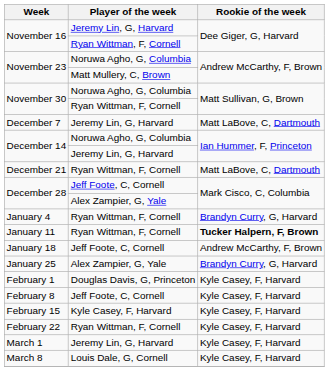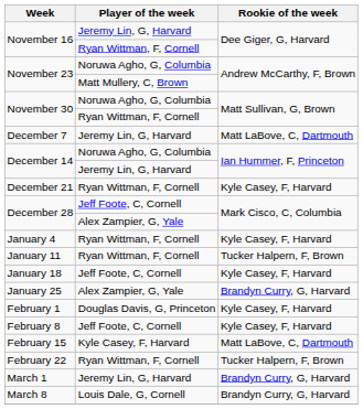 <table class="wikitable" border="1">
 <tr>
 <th>Week</th>
 <th>Player of the week</th>
 <th>Rookie of the week</th>
 </tr>
 <tr>
 <td rowspan=2 valign=middle>November 16</td>
 <td><a href='#'>Jeremy Lin</a>, G, <a href='#'>Harvard</a></td>
 <td rowspan=2 colspan=3 align=left>Dee Giger, G, Harvard</td>
 </tr>
 <tr>
 <td><a href='#'>Ryan Wittman</a>, F, <a href='#'>Cornell</a></td>
 </tr>
 <tr>
 <td rowspan=2 valign=middle>November 23</td>
 <td>Noruwa Agho, G, <a href='#'>Columbia</a></td>
 <td rowspan=2 colspan=3 align=left>Andrew McCarthy, F, Brown</td>
 </tr>
 <tr>
 <td>Matt Mullery, C, <a href='#'>Brown</a></td>
 </tr>
 <tr>
 <td rowspan=2 valign=middle>November 30</td>
 <td>Noruwa Agho, G, Columbia</td>
 <td rowspan=2 colspan=3 align=left>Matt Sullivan, G, Brown</td>
 </tr>
 <tr>
 <td>Ryan Wittman, F, Cornell</td>
 </tr>
 <tr>
 <td>December 7</td>
 <td>Jeremy Lin, G, Harvard</td>
 <td>Matt LaBove, C, <a href='#'>Dartmouth</a></td>
 </tr>
 <tr>
 <td rowspan=2 valign=middle>December 14</td>
 <td>Noruwa Agho, G, Columbia</td>
 <td rowspan=2 colspan=3 align=left><a href='#'>Ian Hummer</a>, F, <a href='#'>Princeton</a></td>
 </tr>
 <tr>
 <td>Jeremy Lin, G, Harvard</td>
 </tr>
 <tr>
 <td>December 21</td>
 <td>Ryan Wittman, F, Cornell</td>
-<td>Matt LaBove, C, <a href='#'>Dartmouth</a></td>
+<td>Kyle Casey, F, Harvard</td>
 </tr>
 <tr>
 <td rowspan=2 valign=middle>December 28</td>
 <td><a href='#'>Jeff Foote</a>, C, Cornell</td>
 <td rowspan=2 colspan=3 align=left>Mark Cisco, C, Columbia</td>
 </tr>
 <tr>
 <td>Alex Zampier, G, <a href='#'>Yale</a></td>
 </tr>
 <tr>
 <td>January 4</td>
 <td>Ryan Wittman, F, Cornell</td>
-<td><a href='#'>Brandyn Curry</a>, G, Harvard</td>
+<td>Kyle Casey, F, Harvard</td>
 </tr>
 <tr>
 <td>January 11</td>
 <td>Ryan Wittman, F, Cornell</td>
-<td><strong>Tucker Halpern, F, Brown</strong></td>
+<td>Tucker Halpern, F, Brown</td>
 </tr>
 <tr>
 <td>January 18</td>
 <td>Jeff Foote, C, Cornell</td>
-<td>Andrew McCarthy, F, Brown</td>
+<td>Kyle Casey, F, Harvard</td>
 </tr>
 <tr>
 <td>January 25</td>
 <td>Alex Zampier, G, Yale</td>
 <td><a href='#'>Brandyn Curry</a>, G, Harvard</td>
 </tr>
 <tr>
 <td>February 1</td>
 <td>Douglas Davis, G, Princeton</td>
 <td>Kyle Casey, F, Harvard</td>
 </tr>
 <tr>
 <td>February 8</td>
 <td>Jeff Foote, C, Cornell</td>
 <td>Kyle Casey, F, Harvard</td>
 </tr>
 <tr>
 <td>February 15</td>
 <td>Kyle Casey, F, Harvard</td>
-<td>Kyle Casey, F, Harvard</td>
+<td>Matt LaBove, C, <a href='#'>Dartmouth</a></td>
 </tr>
 <tr>
 <td>February 22</td>
 <td>Ryan Wittman, F, Cornell</td>
-<td>Kyle Casey, F, Harvard</td>
+<td>Tucker Halpern, F, Brown</td>
 </tr>
 <tr>
 <td>March 1</td>
 <td>Jeremy Lin, G, Harvard</td>
-<td>Kyle Casey, F, Harvard</td>
+<td><a href='#'>Brandyn Curry</a>, G, Harvard</td>
 </tr>
 <tr>
 <td>March 8</td>
 <td>Louis Dale, G, Cornell</td>
-<td>Kyle Casey, F, Harvard</td>
+<td>Brandyn Curry, G, Harvard</td>
 </tr>
 <tr>
 </tr>
 </table>
